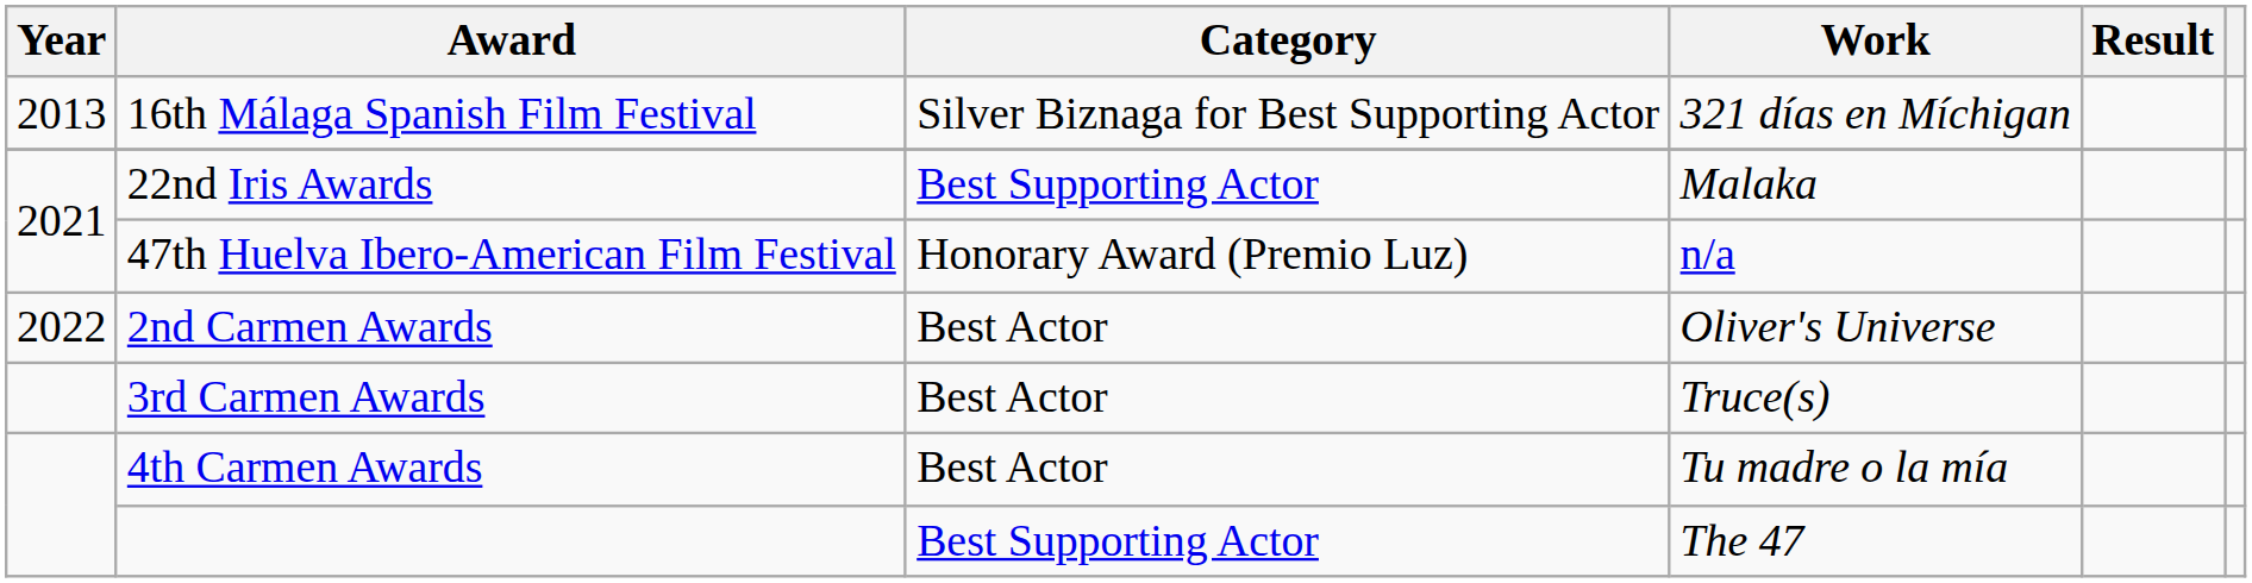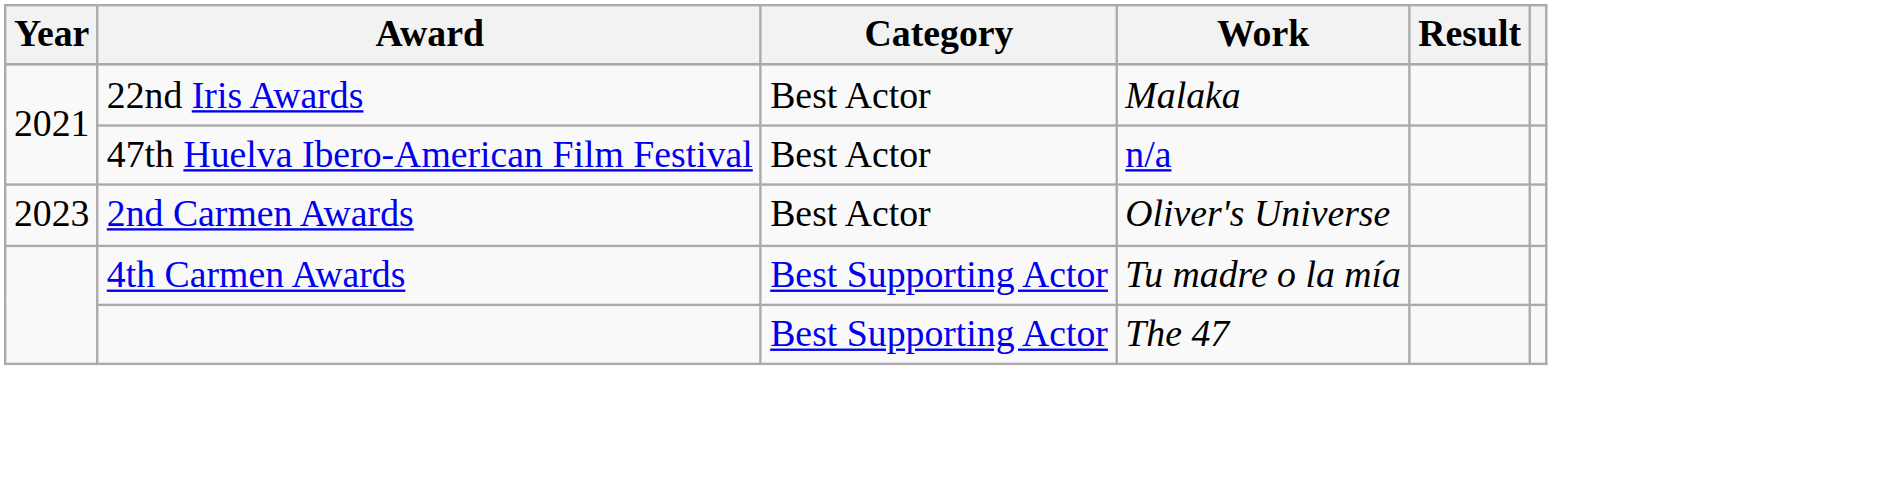 <table class="wikitable sortable plainrowheaders">
 <tr>
 <th>Year</th>
 <th>Award</th>
 <th>Category</th>
 <th>Work</th>
 <th>Result</th>
 <th scope="col" class="unsortable"></th>
 </tr>
 <tr>
-<td align = "center">2013</td>
-<td>16th <a href='#'>Málaga Spanish Film Festival</a></td>
-<td>Silver Biznaga for Best Supporting Actor</td>
-<td><em>321 días en Míchigan</em></td>
-<td></td>
-<td align = "center"></td>
-</tr>
-<tr>
 </tr>
 <tr>
 <td rowspan = "2" align = "center">2021</td>
 <td>22nd <a href='#'>Iris Awards</a></td>
-<td><a href='#'>Best Supporting Actor</a></td>
+<td>Best Actor</td>
 <td><em>Malaka</em></td>
 <td></td>
 <td align = "center"></td>
 </tr>
 <tr>
 <td>47th <a href='#'>Huelva Ibero-American Film Festival</a></td>
-<td>Honorary Award (Premio Luz)</td>
+<td>Best Actor</td>
 <td><a href='#'>n/a</a></td>
 <td></td>
 <td align = "center"></td>
 </tr>
 <tr>
-<td align = "center">2022</td>
+<td align = "center">2023</td>
 <td><a href='#'>2nd Carmen Awards</a></td>
 <td>Best Actor</td>
 <td><em>Oliver's Universe</em></td>
 <td></td>
 <td align = "center"></td>
 </tr>
 <tr>
-<td></td>
-<td><a href='#'>3rd Carmen Awards</a></td>
-<td>Best Actor</td>
-<td><em>Truce(s)</em></td>
-<td></td>
-<td></td>
-</tr>
-<tr>
 <td rowspan = "2"></td>
 <td><a href='#'>4th Carmen Awards</a></td>
-<td>Best Actor</td>
+<td><a href='#'>Best Supporting Actor</a></td>
 <td><em>Tu madre o la mía</em></td>
 <td></td>
 <td></td>
 </tr>
 <tr>
 <td></td>
 <td><a href='#'>Best Supporting Actor</a></td>
 <td><em>The 47</em></td>
 <td></td>
 <td></td>
 </tr>
 </table>
